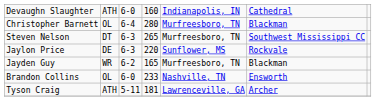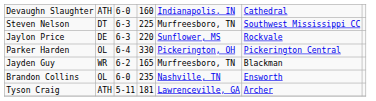 <table class="wikitable sortable">
 <tr>
 <td>Devaughn Slaughter</td>
 <td>ATH</td>
 <td>6-0</td>
 <td>160</td>
 <td><a href='#'>Indianapolis, IN</a></td>
 <td><a href='#'>Cathedral</a></td>
 <td></td>
 </tr>
 <tr>
-<td>Christopher Barnett</td>
-<td>OL</td>
-<td>6-4</td>
-<td>280</td>
-<td><a href='#'>Murfreesboro, TN</a></td>
-<td><a href='#'>Blackman</a></td>
-<td></td>
-</tr>
-<tr>
 <td>Steven Nelson</td>
 <td>DT</td>
 <td>6-3</td>
-<td>265</td>
+<td>225</td>
 <td>Murfreesboro, TN</td>
 <td><a href='#'>Southwest Mississippi CC</a></td>
 <td></td>
 </tr>
 <tr>
 <td>Jaylon Price</td>
 <td>DE</td>
 <td>6-3</td>
 <td>220</td>
 <td><a href='#'>Sunflower, MS</a></td>
 <td><a href='#'>Rockvale</a></td>
+<td></td>
+</tr>
+<tr>
+<td>Parker Harden</td>
+<td>OL</td>
+<td>6-4</td>
+<td>330</td>
+<td><a href='#'>Pickerington, OH</a></td>
+<td><a href='#'>Pickerington Central</a></td>
 <td></td>
 </tr>
 <tr>
 <td>Jayden Guy</td>
 <td>WR</td>
 <td>6-2</td>
 <td>165</td>
 <td>Murfreesboro, TN</td>
 <td>Blackman</td>
 <td></td>
 </tr>
 <tr>
 <td>Brandon Collins</td>
 <td>OL</td>
 <td>6-0</td>
-<td>233</td>
+<td>235</td>
 <td><a href='#'>Nashville, TN</a></td>
 <td><a href='#'>Ensworth</a></td>
 <td></td>
 </tr>
 <tr>
 <td>Tyson Craig</td>
 <td>ATH</td>
 <td>5-11</td>
 <td>181</td>
 <td><a href='#'>Lawrenceville, GA</a></td>
 <td><a href='#'>Archer</a></td>
 <td></td>
 </tr>
 <tr>
 </tr>
 </table>
